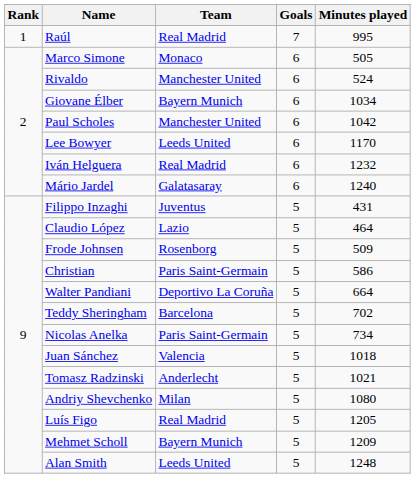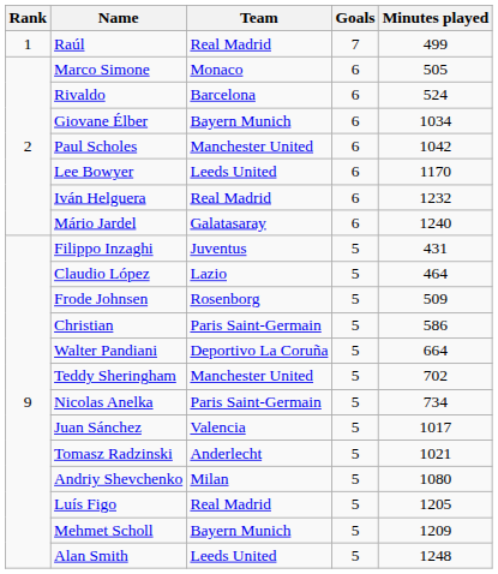 <table class="wikitable" style="text-align:center">
 <tr>
 <th>Rank</th>
 <th>Name</th>
 <th>Team</th>
 <th>Goals</th>
 <th>Minutes played</th>
 </tr>
 <tr>
 <td>1</td>
 <td align="left"> <a href='#'>Raúl</a></td>
 <td align="left"> <a href='#'>Real Madrid</a></td>
 <td>7</td>
-<td>995</td>
+<td>499</td>
 </tr>
 <tr>
 <td rowspan="7">2</td>
 <td align="left"> <a href='#'>Marco Simone</a></td>
 <td align="left"> <a href='#'>Monaco</a></td>
 <td>6</td>
 <td>505</td>
 </tr>
 <tr>
 <td align="left"> <a href='#'>Rivaldo</a></td>
-<td align="left"> <a href='#'>Manchester United</a></td>
+<td align="left"> <a href='#'>Barcelona</a></td>
 <td>6</td>
 <td>524</td>
 </tr>
 <tr>
 <td align="left"> <a href='#'>Giovane Élber</a></td>
 <td align="left"> <a href='#'>Bayern Munich</a></td>
 <td>6</td>
 <td>1034</td>
 </tr>
 <tr>
 <td align="left"> <a href='#'>Paul Scholes</a></td>
 <td align="left"> <a href='#'>Manchester United</a></td>
 <td>6</td>
 <td>1042</td>
 </tr>
 <tr>
 <td align="left"> <a href='#'>Lee Bowyer</a></td>
 <td align="left"> <a href='#'>Leeds United</a></td>
 <td>6</td>
 <td>1170</td>
 </tr>
 <tr>
 <td align="left"> <a href='#'>Iván Helguera</a></td>
 <td align="left"> <a href='#'>Real Madrid</a></td>
 <td>6</td>
 <td>1232</td>
 </tr>
 <tr>
 <td align="left"> <a href='#'>Mário Jardel</a></td>
 <td align="left"> <a href='#'>Galatasaray</a></td>
 <td>6</td>
 <td>1240</td>
 </tr>
 <tr>
 <td rowspan="14">9</td>
 <td align="left"> <a href='#'>Filippo Inzaghi</a></td>
 <td align="left"> <a href='#'>Juventus</a></td>
 <td>5</td>
 <td>431</td>
 </tr>
 <tr>
 <td align="left"> <a href='#'>Claudio López</a></td>
 <td align="left"> <a href='#'>Lazio</a></td>
 <td>5</td>
 <td>464</td>
 </tr>
 <tr>
 <td align="left"> <a href='#'>Frode Johnsen</a></td>
 <td align="left"> <a href='#'>Rosenborg</a></td>
 <td>5</td>
 <td>509</td>
 </tr>
 <tr>
 <td align="left"> <a href='#'>Christian</a></td>
 <td align="left"> <a href='#'>Paris Saint-Germain</a></td>
 <td>5</td>
 <td>586</td>
 </tr>
 <tr>
 <td align="left"> <a href='#'>Walter Pandiani</a></td>
 <td align="left"> <a href='#'>Deportivo La Coruña</a></td>
 <td>5</td>
 <td>664</td>
 </tr>
 <tr>
 <td align="left"> <a href='#'>Teddy Sheringham</a></td>
-<td align="left"> <a href='#'>Barcelona</a></td>
+<td align="left"> <a href='#'>Manchester United</a></td>
 <td>5</td>
 <td>702</td>
 </tr>
 <tr>
 <td align="left"> <a href='#'>Nicolas Anelka</a></td>
 <td align="left"> <a href='#'>Paris Saint-Germain</a></td>
 <td>5</td>
 <td>734</td>
 </tr>
 <tr>
 <td align="left"> <a href='#'>Juan Sánchez</a></td>
 <td align="left"> <a href='#'>Valencia</a></td>
 <td>5</td>
-<td>1018</td>
+<td>1017</td>
 </tr>
 <tr>
 <td align="left"> <a href='#'>Tomasz Radzinski</a></td>
 <td align="left"> <a href='#'>Anderlecht</a></td>
 <td>5</td>
 <td>1021</td>
 </tr>
 <tr>
 <td align="left"> <a href='#'>Andriy Shevchenko</a></td>
 <td align="left"> <a href='#'>Milan</a></td>
 <td>5</td>
 <td>1080</td>
 </tr>
 <tr>
 <td align="left"> <a href='#'>Luís Figo</a></td>
 <td align="left"> <a href='#'>Real Madrid</a></td>
 <td>5</td>
 <td>1205</td>
 </tr>
 <tr>
 <td align="left"> <a href='#'>Mehmet Scholl</a></td>
 <td align="left"> <a href='#'>Bayern Munich</a></td>
 <td>5</td>
 <td>1209</td>
 </tr>
 <tr>
 <td align="left"> <a href='#'>Alan Smith</a></td>
 <td align="left"> <a href='#'>Leeds United</a></td>
 <td>5</td>
 <td>1248</td>
 </tr>
 </table>
